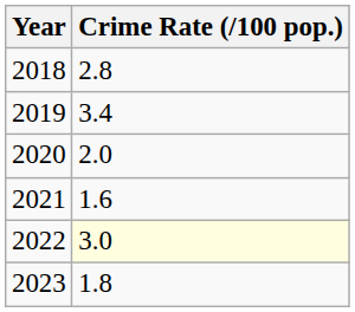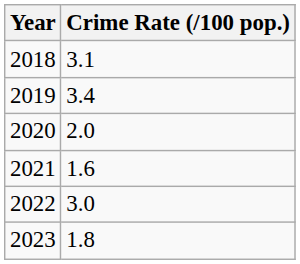 <table class="wikitable">
 <tr>
 <th>Year</th>
 <th>Crime Rate (/100 pop.)</th>
 </tr>
 <tr>
 <td>2018</td>
-<td>2.8</td>
+<td>3.1</td>
 </tr>
 <tr>
 <td>2019</td>
 <td>3.4</td>
 </tr>
 <tr>
 <td>2020</td>
 <td>2.0</td>
 </tr>
 <tr>
 <td>2021</td>
 <td>1.6</td>
 </tr>
 <tr>
 <td>2022</td>
-<td style="background: lightyellow;">3.0</td>
+<td>3.0</td>
 </tr>
 <tr>
 <td>2023</td>
 <td>1.8</td>
 </tr>
 </table>
